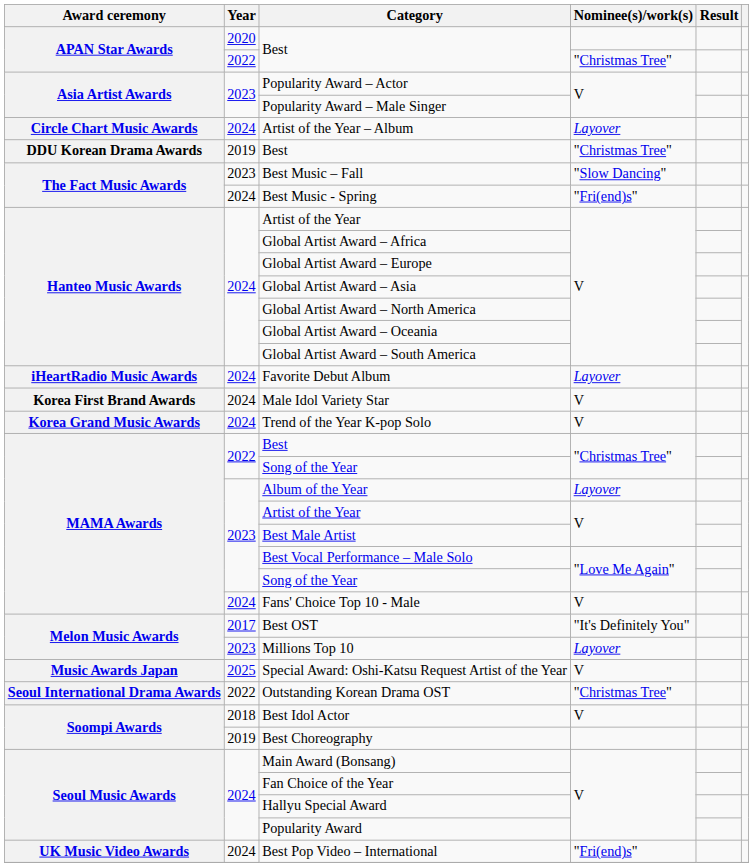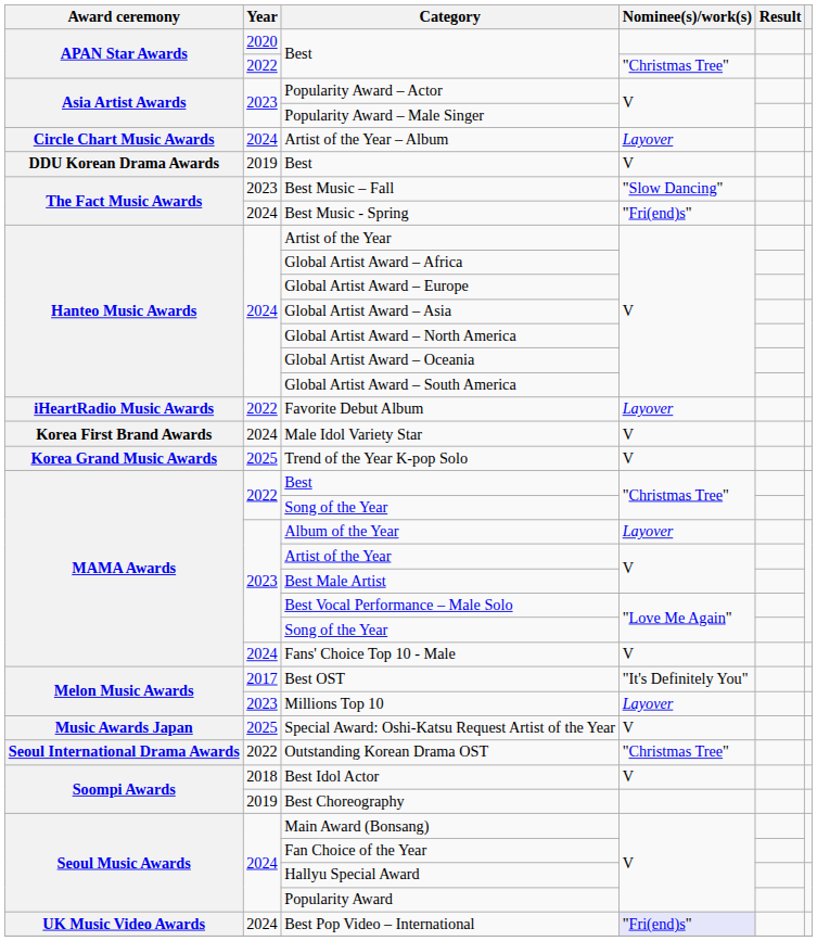 <table class="wikitable sortable plainrowheaders">
 <tr>
 <th scope="col">Award ceremony</th>
 <th scope="col">Year</th>
 <th scope="col">Category</th>
 <th scope="col">Nominee(s)/work(s)</th>
 <th scope="col">Result</th>
 <th scope="col" class="unsortable"></th>
 </tr>
 <tr>
 <th scope="row" rowspan="2"><a href='#'>APAN Star Awards</a></th>
 <td><a href='#'>2020</a></td>
 <td rowspan="2">Best </td>
 <td></td>
 <td></td>
 <td style="text-align:center;"></td>
 </tr>
 <tr>
 <td><a href='#'>2022</a></td>
 <td>"<a href='#'>Christmas Tree</a>"</td>
 <td></td>
 <td style="text-align:center"></td>
 </tr>
 <tr>
 <th scope="row" rowspan="2"><a href='#'>Asia Artist Awards</a></th>
 <td rowspan="2"><a href='#'>2023</a></td>
 <td>Popularity Award – Actor</td>
 <td rowspan="2">V</td>
 <td></td>
 <td style="text-align:center;"></td>
 </tr>
 <tr>
 <td>Popularity Award – Male Singer</td>
 <td></td>
 <td style="text-align:center;"></td>
 </tr>
 <tr>
 <th scope="row"><a href='#'>Circle Chart Music Awards</a></th>
 <td><a href='#'>2024</a></td>
 <td>Artist of the Year – Album</td>
 <td><em><a href='#'>Layover</a></em></td>
 <td></td>
 <td style="text-align:center;"></td>
 </tr>
 <tr>
 <th scope="row">DDU Korean Drama Awards</th>
 <td>2019</td>
 <td>Best </td>
-<td>"<a href='#'>Christmas Tree</a>"</td>
+<td>V</td>
 <td></td>
 <td style="text-align:center"></td>
 </tr>
 <tr>
 <th scope="row"  rowspan="2"><a href='#'>The Fact Music Awards</a></th>
 <td>2023</td>
 <td>Best Music – Fall</td>
 <td>"<a href='#'>Slow Dancing</a>"</td>
 <td></td>
 <td style="text-align:center;"></td>
 </tr>
 <tr>
 <td>2024</td>
 <td>Best Music - Spring</td>
 <td>"<a href='#'>Fri(end)s</a>"</td>
 <td></td>
 <td style="text-align:center;"></td>
 </tr>
 <tr>
 <th scope="row" rowspan="7"><a href='#'>Hanteo Music Awards</a></th>
 <td rowspan="7"><a href='#'>2024</a></td>
 <td>Artist of the Year</td>
 <td rowspan="7">V</td>
 <td></td>
 <td style="text-align:center" rowspan="3"></td>
 </tr>
 <tr>
 <td>Global Artist Award – Africa</td>
 <td></td>
 </tr>
 <tr>
 <td>Global Artist Award – Europe</td>
 <td></td>
 </tr>
 <tr>
 <td>Global Artist Award – Asia</td>
 <td></td>
 <td style="text-align:center" rowspan="4"></td>
 </tr>
 <tr>
 <td>Global Artist Award – North America</td>
 <td></td>
 </tr>
 <tr>
 <td>Global Artist Award – Oceania</td>
 <td></td>
 </tr>
 <tr>
 <td>Global Artist Award – South America</td>
 <td></td>
 </tr>
 <tr>
 <th scope="row"><a href='#'>iHeartRadio Music Awards</a></th>
-<td><a href='#'>2024</a></td>
+<td><a href='#'>2022</a></td>
 <td>Favorite Debut Album</td>
 <td><em><a href='#'>Layover</a></em></td>
 <td></td>
 <td style="text-align:center;"></td>
 </tr>
 <tr>
 <th scope="row">Korea First Brand Awards</th>
 <td>2024</td>
 <td>Male Idol Variety Star</td>
 <td>V</td>
 <td></td>
 <td style="text-align:center;"></td>
 </tr>
 <tr>
 <th scope="row"><a href='#'>Korea Grand Music Awards</a></th>
-<td><a href='#'>2024</a></td>
+<td><a href='#'>2025</a></td>
 <td>Trend of the Year K-pop Solo</td>
 <td>V</td>
 <td></td>
 <td></td>
 </tr>
 <tr>
 <th rowspan="8" scope="row"><a href='#'>MAMA Awards</a></th>
 <td rowspan="2"><a href='#'>2022</a></td>
 <td><a href='#'>Best </a></td>
 <td rowspan="2">"<a href='#'>Christmas Tree</a>"</td>
 <td></td>
 <td style="text-align:center" rowspan="2"></td>
 </tr>
 <tr>
 <td><a href='#'>Song of the Year</a></td>
 <td></td>
 </tr>
 <tr>
 <td rowspan="5"><a href='#'>2023</a></td>
 <td><a href='#'>Album of the Year</a></td>
 <td><em><a href='#'>Layover</a></em></td>
 <td></td>
 <td style="text-align:center" rowspan="5"></td>
 </tr>
 <tr>
 <td><a href='#'>Artist of the Year</a></td>
 <td rowspan="2">V</td>
 <td></td>
 </tr>
 <tr>
 <td><a href='#'>Best Male Artist</a></td>
 <td></td>
 </tr>
 <tr>
 <td><a href='#'>Best Vocal Performance – Male Solo</a></td>
 <td rowspan="2">"<a href='#'>Love Me Again</a>"</td>
 <td></td>
 </tr>
 <tr>
 <td><a href='#'>Song of the Year</a></td>
 <td></td>
 </tr>
 <tr>
 <td><a href='#'>2024</a></td>
 <td>Fans' Choice Top 10 - Male</td>
 <td>V</td>
 <td></td>
 <td></td>
 </tr>
 <tr>
 <th scope="row" rowspan="2"><a href='#'>Melon Music Awards</a></th>
 <td><a href='#'>2017</a></td>
 <td>Best OST</td>
 <td>"It's Definitely You"</td>
 <td></td>
 <td style="text-align:center;"></td>
 </tr>
 <tr>
 <td><a href='#'>2023</a></td>
 <td>Millions Top 10</td>
 <td><em><a href='#'>Layover</a></em></td>
 <td></td>
 <td style="text-align:center;"></td>
 </tr>
 <tr>
 <th scope="row"><a href='#'>Music Awards Japan</a></th>
 <td><a href='#'>2025</a></td>
 <td>Special Award: Oshi-Katsu Request Artist of the Year</td>
 <td>V</td>
 <td></td>
 <td style="text-align:center;"></td>
 </tr>
 <tr>
 <th scope="row"><a href='#'>Seoul International Drama Awards</a></th>
 <td>2022</td>
 <td>Outstanding Korean Drama OST</td>
 <td>"<a href='#'>Christmas Tree</a>"</td>
 <td></td>
 <td style="text-align:center;"></td>
 </tr>
 <tr>
 <th scope="row" rowspan="2"><a href='#'>Soompi Awards</a></th>
 <td>2018</td>
 <td>Best Idol Actor</td>
 <td>V</td>
 <td></td>
 <td style="text-align:center;"></td>
 </tr>
 <tr>
 <td>2019</td>
 <td>Best Choreography</td>
 <td></td>
 <td></td>
 <td style="text-align:center;"></td>
 </tr>
 <tr>
 <th scope="row" rowspan="4"><a href='#'>Seoul Music Awards</a></th>
 <td rowspan="4"><a href='#'>2024</a></td>
 <td>Main Award (Bonsang)</td>
 <td rowspan="4">V</td>
 <td></td>
 <td style="text-align:center;" rowspan="2"></td>
 </tr>
 <tr>
 <td>Fan Choice of the Year</td>
 <td></td>
 </tr>
 <tr>
 <td>Hallyu Special Award</td>
 <td></td>
 <td style="text-align:center" rowspan="2"></td>
 </tr>
 <tr>
 <td>Popularity Award</td>
 <td></td>
 </tr>
 <tr>
 <th scope="row"><a href='#'>UK Music Video Awards</a></th>
 <td>2024</td>
 <td>Best Pop Video – International</td>
-<td>"<a href='#'>Fri(end)s</a>"</td>
+<td style="background: lavender;">"<a href='#'>Fri(end)s</a>"</td>
 <td></td>
 <td style="text-align:center;"></td>
 </tr>
 <tr>
 </tr>
 </table>
